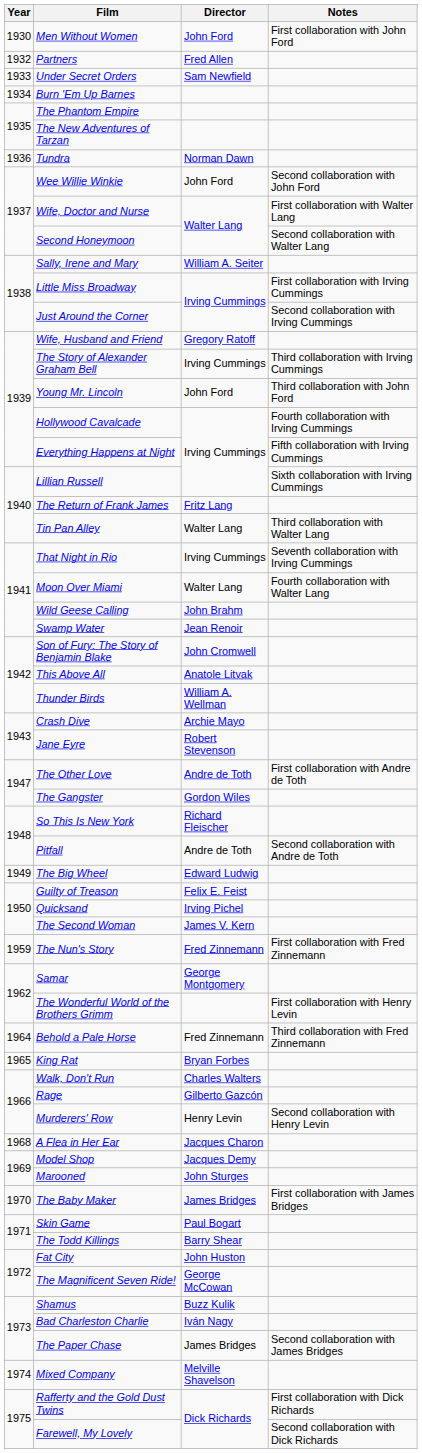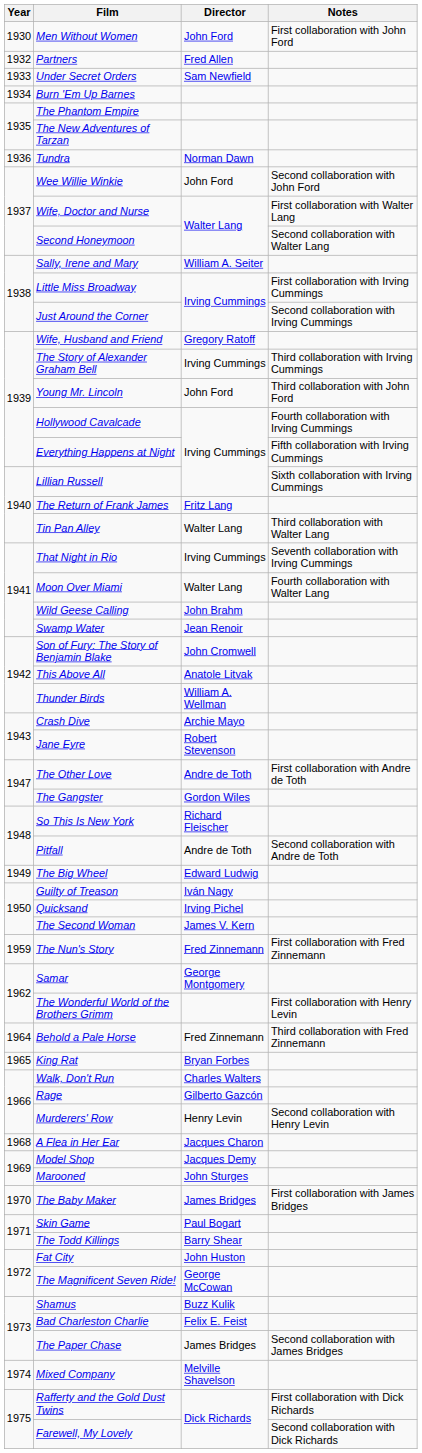 <table class="wikitable">
 <tr>
 <th>Year</th>
 <th>Film</th>
 <th>Director</th>
 <th>Notes</th>
 </tr>
 <tr>
 <td>1930</td>
 <td><em><a href='#'>Men Without Women</a></em></td>
 <td><a href='#'>John Ford</a></td>
 <td>First collaboration with John Ford</td>
 </tr>
 <tr>
 <td>1932</td>
 <td><em><a href='#'>Partners</a></em></td>
 <td><a href='#'>Fred Allen</a></td>
 <td></td>
 </tr>
 <tr>
 <td>1933</td>
 <td><em><a href='#'>Under Secret Orders</a></em></td>
 <td><a href='#'>Sam Newfield</a></td>
 <td></td>
 </tr>
 <tr>
 <td>1934</td>
 <td><em><a href='#'>Burn 'Em Up Barnes</a></em></td>
 <td></td>
 <td></td>
 </tr>
 <tr>
 <td rowspan=2>1935</td>
 <td><em><a href='#'>The Phantom Empire</a></em></td>
 <td></td>
 <td></td>
 </tr>
 <tr>
 <td><em><a href='#'>The New Adventures of Tarzan</a></em></td>
 <td></td>
 <td></td>
 </tr>
 <tr>
 <td>1936</td>
 <td><em><a href='#'>Tundra</a></em></td>
 <td><a href='#'>Norman Dawn</a></td>
 <td></td>
 </tr>
 <tr>
 <td rowspan=3>1937</td>
 <td><em><a href='#'>Wee Willie Winkie</a></em></td>
 <td>John Ford</td>
 <td>Second collaboration with John Ford</td>
 </tr>
 <tr>
 <td><em><a href='#'>Wife, Doctor and Nurse</a></em></td>
 <td rowspan=2><a href='#'>Walter Lang</a></td>
 <td>First collaboration with Walter Lang</td>
 </tr>
 <tr>
 <td><em><a href='#'>Second Honeymoon</a></em></td>
 <td>Second collaboration with Walter Lang</td>
 </tr>
 <tr>
 <td rowspan=3>1938</td>
 <td><em><a href='#'>Sally, Irene and Mary</a></em></td>
 <td><a href='#'>William A. Seiter</a></td>
 <td></td>
 </tr>
 <tr>
 <td><em><a href='#'>Little Miss Broadway</a></em></td>
 <td rowspan=2><a href='#'>Irving Cummings</a></td>
 <td>First collaboration with Irving Cummings</td>
 </tr>
 <tr>
 <td><em><a href='#'>Just Around the Corner</a></em></td>
 <td>Second collaboration with Irving Cummings</td>
 </tr>
 <tr>
 <td rowspan=5>1939</td>
 <td><em><a href='#'>Wife, Husband and Friend</a></em></td>
 <td><a href='#'>Gregory Ratoff</a></td>
 <td></td>
 </tr>
 <tr>
 <td><em><a href='#'>The Story of Alexander Graham Bell</a></em></td>
 <td>Irving Cummings</td>
 <td>Third collaboration with Irving Cummings</td>
 </tr>
 <tr>
 <td><em><a href='#'>Young Mr. Lincoln</a></em></td>
 <td>John Ford</td>
 <td>Third collaboration with John Ford</td>
 </tr>
 <tr>
 <td><em><a href='#'>Hollywood Cavalcade</a></em></td>
 <td rowspan=3>Irving Cummings</td>
 <td>Fourth collaboration with Irving Cummings</td>
 </tr>
 <tr>
 <td><em><a href='#'>Everything Happens at Night</a></em></td>
 <td>Fifth collaboration with Irving Cummings</td>
 </tr>
 <tr>
 <td rowspan=3>1940</td>
 <td><em><a href='#'>Lillian Russell</a></em></td>
 <td>Sixth collaboration with Irving Cummings</td>
 </tr>
 <tr>
 <td><em><a href='#'>The Return of Frank James</a></em></td>
 <td><a href='#'>Fritz Lang</a></td>
 <td></td>
 </tr>
 <tr>
 <td><em><a href='#'>Tin Pan Alley</a></em></td>
 <td>Walter Lang</td>
 <td>Third collaboration with Walter Lang</td>
 </tr>
 <tr>
 <td rowspan=4>1941</td>
 <td><em><a href='#'>That Night in Rio</a></em></td>
 <td>Irving Cummings</td>
 <td>Seventh collaboration with Irving Cummings</td>
 </tr>
 <tr>
 <td><em><a href='#'>Moon Over Miami</a></em></td>
 <td>Walter Lang</td>
 <td>Fourth collaboration with Walter Lang</td>
 </tr>
 <tr>
 <td><em><a href='#'>Wild Geese Calling</a></em></td>
 <td><a href='#'>John Brahm</a></td>
 <td></td>
 </tr>
 <tr>
 <td><em><a href='#'>Swamp Water</a></em></td>
 <td><a href='#'>Jean Renoir</a></td>
 <td></td>
 </tr>
 <tr>
 <td rowspan=3>1942</td>
 <td><em><a href='#'>Son of Fury: The Story of Benjamin Blake</a></em></td>
 <td><a href='#'>John Cromwell</a></td>
 <td></td>
 </tr>
 <tr>
 <td><em><a href='#'>This Above All</a></em></td>
 <td><a href='#'>Anatole Litvak</a></td>
 <td></td>
 </tr>
 <tr>
 <td><em><a href='#'>Thunder Birds</a></em></td>
 <td><a href='#'>William A. Wellman</a></td>
 <td></td>
 </tr>
 <tr>
 <td rowspan=2>1943</td>
 <td><em><a href='#'>Crash Dive</a></em></td>
 <td><a href='#'>Archie Mayo</a></td>
 <td></td>
 </tr>
 <tr>
 <td><em><a href='#'>Jane Eyre</a></em></td>
 <td><a href='#'>Robert Stevenson</a></td>
 <td></td>
 </tr>
 <tr>
 <td rowspan=2>1947</td>
 <td><em><a href='#'>The Other Love</a></em></td>
 <td><a href='#'>Andre de Toth</a></td>
 <td>First collaboration with Andre de Toth</td>
 </tr>
 <tr>
 <td><em><a href='#'>The Gangster</a></em></td>
 <td><a href='#'>Gordon Wiles</a></td>
 <td></td>
 </tr>
 <tr>
 <td rowspan=2>1948</td>
 <td><em><a href='#'>So This Is New York</a></em></td>
 <td><a href='#'>Richard Fleischer</a></td>
 <td></td>
 </tr>
 <tr>
 <td><em><a href='#'>Pitfall</a></em></td>
 <td>Andre de Toth</td>
 <td>Second collaboration with Andre de Toth</td>
 </tr>
 <tr>
 <td>1949</td>
 <td><em><a href='#'>The Big Wheel</a></em></td>
 <td><a href='#'>Edward Ludwig</a></td>
 <td></td>
 </tr>
 <tr>
 <td rowspan=3>1950</td>
 <td><em><a href='#'>Guilty of Treason</a></em></td>
-<td><a href='#'>Felix E. Feist</a></td>
+<td><a href='#'>Iván Nagy</a></td>
 <td></td>
 </tr>
 <tr>
 <td><em><a href='#'>Quicksand</a></em></td>
 <td><a href='#'>Irving Pichel</a></td>
 <td></td>
 </tr>
 <tr>
 <td><em><a href='#'>The Second Woman</a></em></td>
 <td><a href='#'>James V. Kern</a></td>
 <td></td>
 </tr>
 <tr>
 <td>1959</td>
 <td><em><a href='#'>The Nun's Story</a></em></td>
 <td><a href='#'>Fred Zinnemann</a></td>
 <td>First collaboration with Fred Zinnemann</td>
 </tr>
 <tr>
 <td rowspan=2>1962</td>
 <td><em><a href='#'>Samar</a></em></td>
 <td><a href='#'>George Montgomery</a></td>
 <td></td>
 </tr>
 <tr>
 <td><em><a href='#'>The Wonderful World of the Brothers Grimm</a></em></td>
 <td></td>
 <td>First collaboration with Henry Levin</td>
 </tr>
 <tr>
 <td>1964</td>
 <td><em><a href='#'>Behold a Pale Horse</a></em></td>
 <td>Fred Zinnemann</td>
 <td>Third collaboration with Fred Zinnemann</td>
 </tr>
 <tr>
 <td>1965</td>
 <td><em><a href='#'>King Rat</a></em></td>
 <td><a href='#'>Bryan Forbes</a></td>
 <td></td>
 </tr>
 <tr>
 <td rowspan=3>1966</td>
 <td><em><a href='#'>Walk, Don't Run</a></em></td>
 <td><a href='#'>Charles Walters</a></td>
 <td></td>
 </tr>
 <tr>
 <td><em><a href='#'>Rage</a></em></td>
 <td><a href='#'>Gilberto Gazcón</a></td>
 <td></td>
 </tr>
 <tr>
 <td><em><a href='#'>Murderers' Row</a></em></td>
 <td>Henry Levin</td>
 <td>Second collaboration with Henry Levin</td>
 </tr>
 <tr>
 <td>1968</td>
 <td><em><a href='#'>A Flea in Her Ear</a></em></td>
 <td><a href='#'>Jacques Charon</a></td>
 <td></td>
 </tr>
 <tr>
 <td rowspan=2>1969</td>
 <td><em><a href='#'>Model Shop</a></em></td>
 <td><a href='#'>Jacques Demy</a></td>
 <td></td>
 </tr>
 <tr>
 <td><em><a href='#'>Marooned</a></em></td>
 <td><a href='#'>John Sturges</a></td>
 <td></td>
 </tr>
 <tr>
 <td>1970</td>
 <td><em><a href='#'>The Baby Maker</a></em></td>
 <td><a href='#'>James Bridges</a></td>
 <td>First collaboration with James Bridges</td>
 </tr>
 <tr>
 <td rowspan=2>1971</td>
 <td><em><a href='#'>Skin Game</a></em></td>
 <td><a href='#'>Paul Bogart</a></td>
 <td></td>
 </tr>
 <tr>
 <td><em><a href='#'>The Todd Killings</a></em></td>
 <td><a href='#'>Barry Shear</a></td>
 <td></td>
 </tr>
 <tr>
 <td rowspan=2>1972</td>
 <td><em><a href='#'>Fat City</a></em></td>
 <td><a href='#'>John Huston</a></td>
 <td></td>
 </tr>
 <tr>
 <td><em><a href='#'>The Magnificent Seven Ride!</a></em></td>
 <td><a href='#'>George McCowan</a></td>
 <td></td>
 </tr>
 <tr>
 <td rowspan=3>1973</td>
 <td><em><a href='#'>Shamus</a></em></td>
 <td><a href='#'>Buzz Kulik</a></td>
 <td></td>
 </tr>
 <tr>
 <td><em><a href='#'>Bad Charleston Charlie</a></em></td>
-<td><a href='#'>Iván Nagy</a></td>
+<td><a href='#'>Felix E. Feist</a></td>
 <td></td>
 </tr>
 <tr>
 <td><em><a href='#'>The Paper Chase</a></em></td>
 <td>James Bridges</td>
 <td>Second collaboration with James Bridges</td>
 </tr>
 <tr>
 <td>1974</td>
 <td><em><a href='#'>Mixed Company</a></em></td>
 <td><a href='#'>Melville Shavelson</a></td>
 <td></td>
 </tr>
 <tr>
 <td rowspan=2>1975</td>
 <td><em><a href='#'>Rafferty and the Gold Dust Twins</a></em></td>
 <td rowspan=2><a href='#'>Dick Richards</a></td>
 <td>First collaboration with Dick Richards</td>
 </tr>
 <tr>
 <td><em><a href='#'>Farewell, My Lovely</a></em></td>
 <td>Second collaboration with Dick Richards</td>
 </tr>
 </table>
